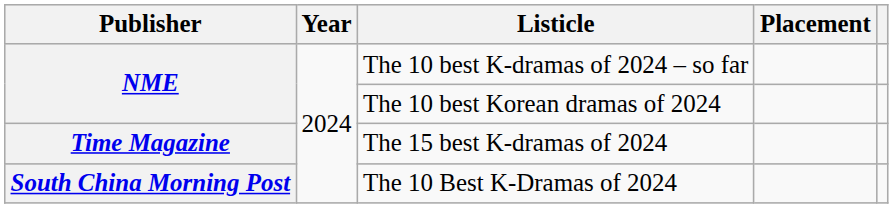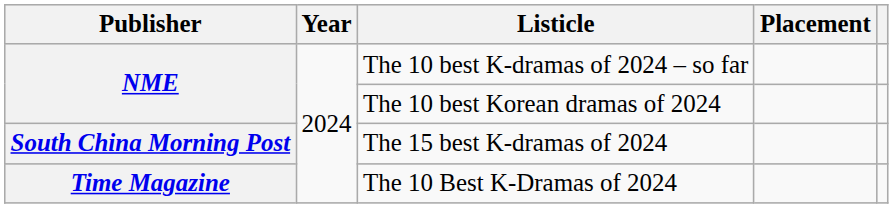 <table class="wikitable plainrowheaders sortable" style="text-align:center">
 <tr>
 <th scope="col">Publisher</th>
 <th scope="col">Year</th>
 <th scope="col">Listicle</th>
 <th scope="col">Placement</th>
 <th scope="col" class="unsortable"></th>
 </tr>
 <tr>
 <th scope="row" rowspan="2"><em><a href='#'>NME</a></em></th>
 <td rowspan="4">2024</td>
 <td style="text-align:left">The 10 best K-dramas of 2024 – so far</td>
 <td></td>
 <td></td>
 </tr>
 <tr>
 <td style="text-align:left">The 10 best Korean dramas of 2024</td>
 <td></td>
 <td></td>
 </tr>
 <tr>
-<th scope="row"><em><a href='#'>Time Magazine</a></em></th>
+<th scope="row"><em><a href='#'>South China Morning Post</a></em></th>
 <td style="text-align:left">The 15 best K-dramas of 2024</td>
 <td></td>
 <td></td>
 </tr>
 <tr>
-<th scope="row"><em><a href='#'>South China Morning Post</a></em></th>
+<th scope="row"><em><a href='#'>Time Magazine</a></em></th>
 <td style="text-align:left">The 10 Best K-Dramas of 2024</td>
 <td></td>
 <td></td>
 </tr>
 </table>
